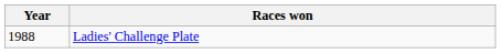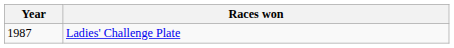 <table class="wikitable">
 <tr>
 <th width=70>Year</th>
 <th width=500>Races won</th>
 </tr>
 <tr>
-<td>1988</td>
+<td>1987</td>
 <td><a href='#'>Ladies' Challenge Plate</a></td>
 </tr>
 </table>
